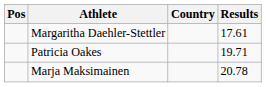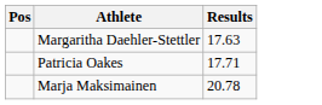 <table class="wikitable">
 <tr>
 <th>Pos</th>
 <th>Athlete</th>
-<th>Country</th>
 <th>Results</th>
 </tr>
 <tr>
 <td align="center"></td>
 <td>Margaritha Daehler-Stettler</td>
-<td></td>
-<td>17.61</td>
+<td>17.63</td>
 </tr>
 <tr>
 <td align="center"></td>
 <td>Patricia Oakes</td>
-<td></td>
-<td>19.71</td>
+<td>17.71</td>
 </tr>
 <tr>
 <td align="center"></td>
 <td>Marja Maksimainen</td>
-<td></td>
 <td>20.78</td>
 </tr>
 </table>
